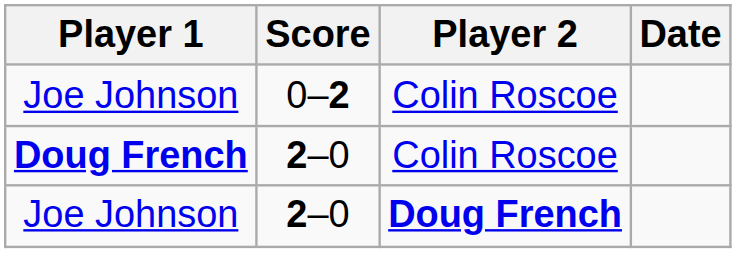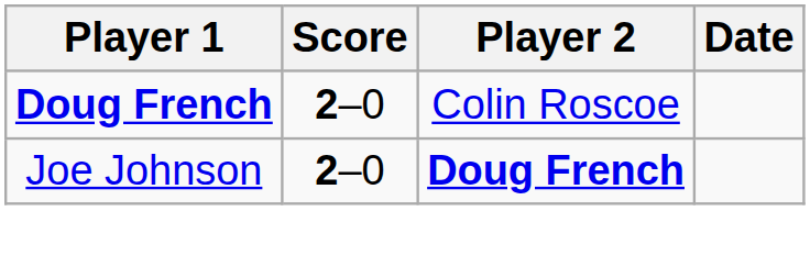 <table class="wikitable" style="text-align: center">
 <tr>
 <th>Player 1</th>
 <th>Score</th>
 <th>Player 2</th>
 <th>Date</th>
-</tr>
-<tr>
-<td> <a href='#'>Joe Johnson</a></td>
-<td>0–<strong>2</strong></td>
-<td> <a href='#'>Colin Roscoe</a></td>
-<td></td>
 </tr>
 <tr>
 <td> <strong><a href='#'>Doug French</a></strong></td>
 <td><strong>2</strong>–0</td>
 <td> <a href='#'>Colin Roscoe</a></td>
 <td></td>
 </tr>
 <tr>
 <td> <a href='#'>Joe Johnson</a></td>
 <td><strong>2</strong>–0</td>
 <td> <strong><a href='#'>Doug French</a></strong></td>
 <td></td>
 </tr>
 </table>
